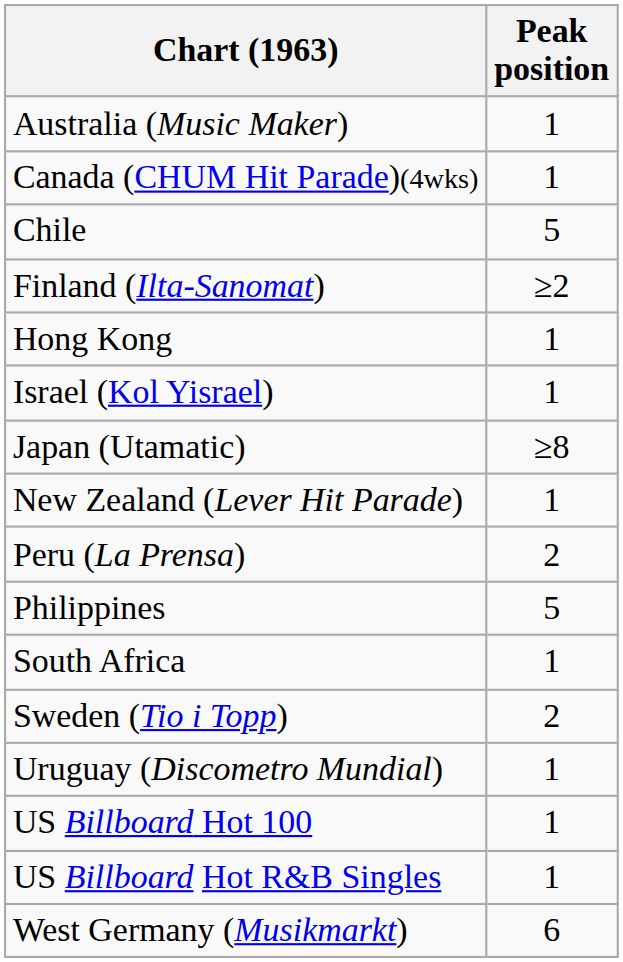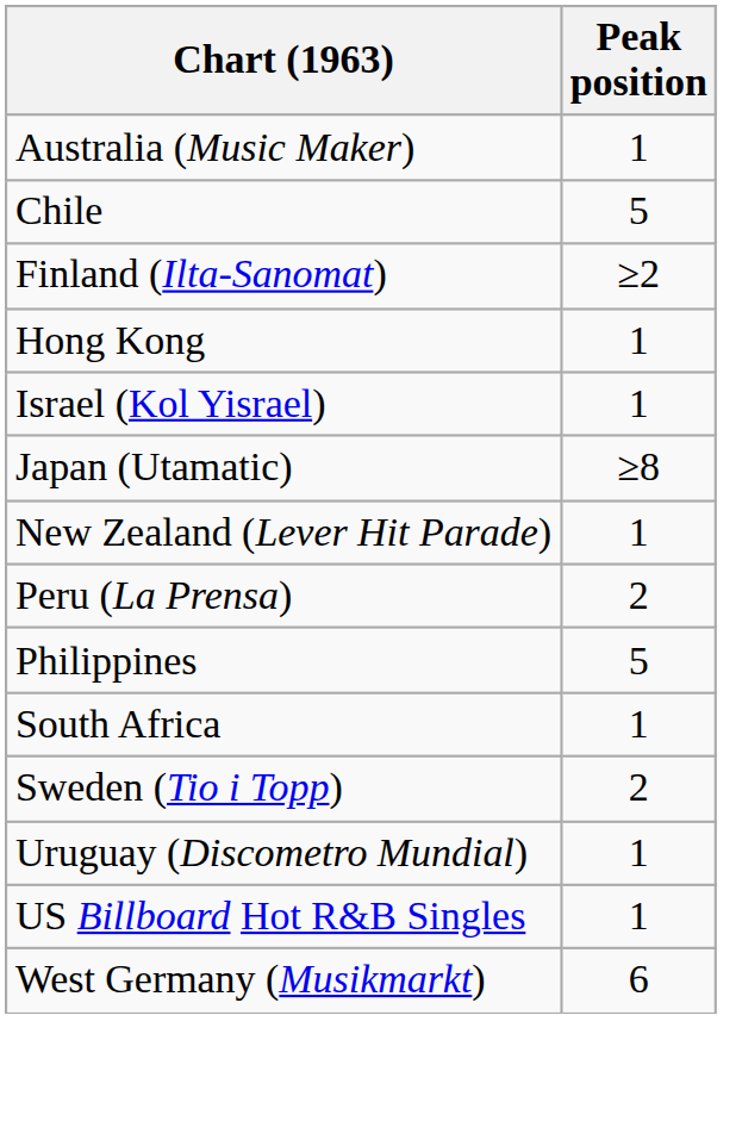 <table class="wikitable sortable">
 <tr>
 <th>Chart (1963)</th>
 <th>Peak<br>position</th>
 </tr>
 <tr>
 <td>Australia (<em>Music Maker</em>)</td>
-<td style="text-align:center;">1</td>
-</tr>
-<tr>
-<td>Canada (<a href='#'>CHUM Hit Parade</a>)<small>(4wks)</small></td>
 <td style="text-align:center;">1</td>
 </tr>
 <tr>
 <td>Chile</td>
 <td style="text-align:center;">5</td>
 </tr>
 <tr>
 <td>Finland (<em><a href='#'>Ilta-Sanomat</a></em>)</td>
 <td style="text-align:center;">≥2</td>
 </tr>
 <tr>
 <td>Hong Kong</td>
 <td style="text-align:center;">1</td>
 </tr>
 <tr>
 <td>Israel (<a href='#'>Kol Yisrael</a>)</td>
 <td style="text-align:center;">1</td>
 </tr>
 <tr>
 <td>Japan (Utamatic)</td>
 <td style="text-align:center;">≥8</td>
 </tr>
 <tr>
 <td>New Zealand (<em>Lever Hit Parade</em>)</td>
 <td style="text-align:center;">1</td>
 </tr>
 <tr>
 <td>Peru (<em>La Prensa</em>)</td>
 <td style="text-align:center;">2</td>
 </tr>
 <tr>
 <td>Philippines</td>
 <td style="text-align:center;">5</td>
 </tr>
 <tr>
 <td>South Africa</td>
 <td style="text-align:center;">1</td>
 </tr>
 <tr>
 <td>Sweden (<em><a href='#'>Tio i Topp</a></em>)</td>
 <td style="text-align:center;">2</td>
 </tr>
 <tr>
 <td>Uruguay (<em>Discometro Mundial</em>)</td>
 <td style="text-align:center;">1</td>
 </tr>
 <tr>
-<td>US <a href='#'><em>Billboard</em> Hot 100</a></td>
-<td style="text-align:center;">1</td>
-</tr>
-<tr>
 <td>US <em><a href='#'>Billboard</a></em> <a href='#'>Hot R&B Singles</a></td>
 <td style="text-align:center;">1</td>
 </tr>
 <tr>
 <td>West Germany (<em><a href='#'>Musikmarkt</a></em>)</td>
 <td style="text-align:center;">6</td>
 </tr>
 </table>
